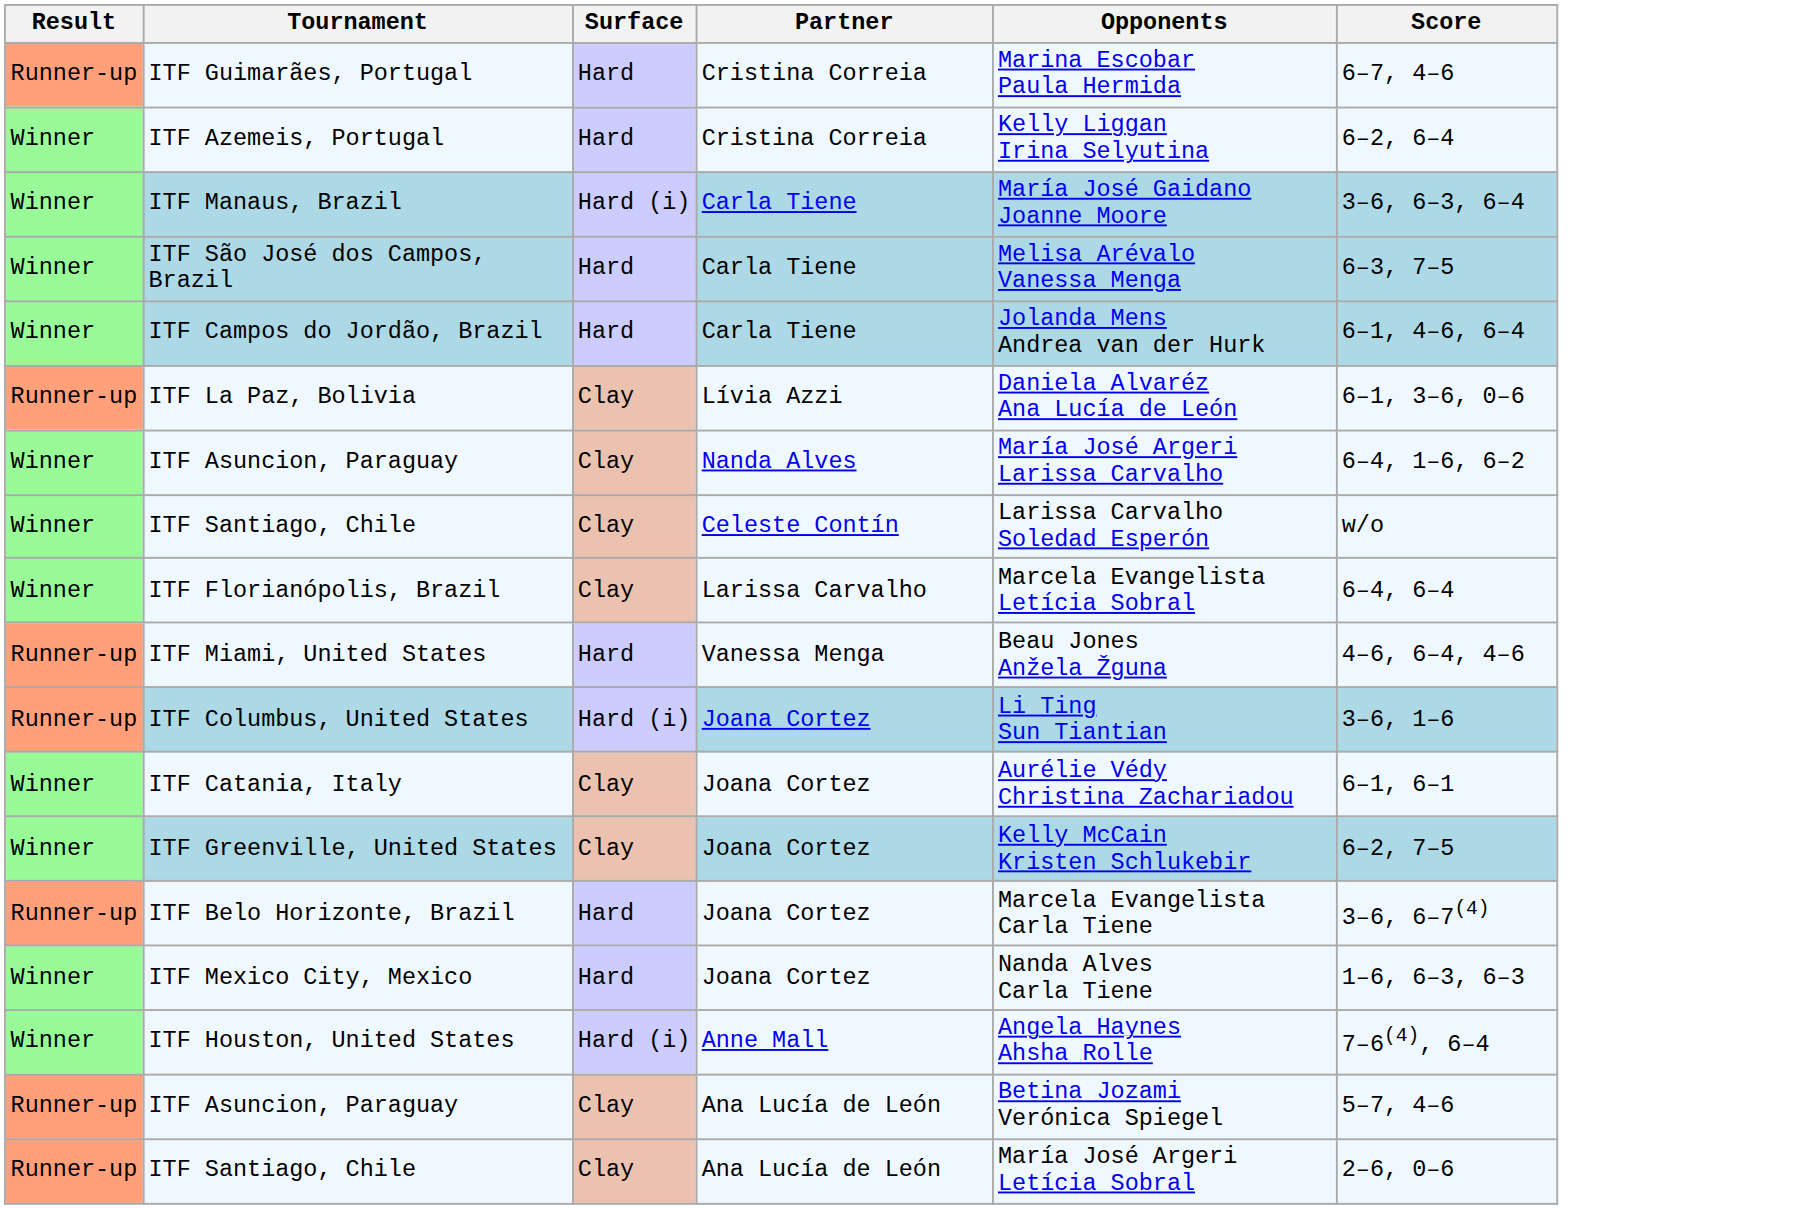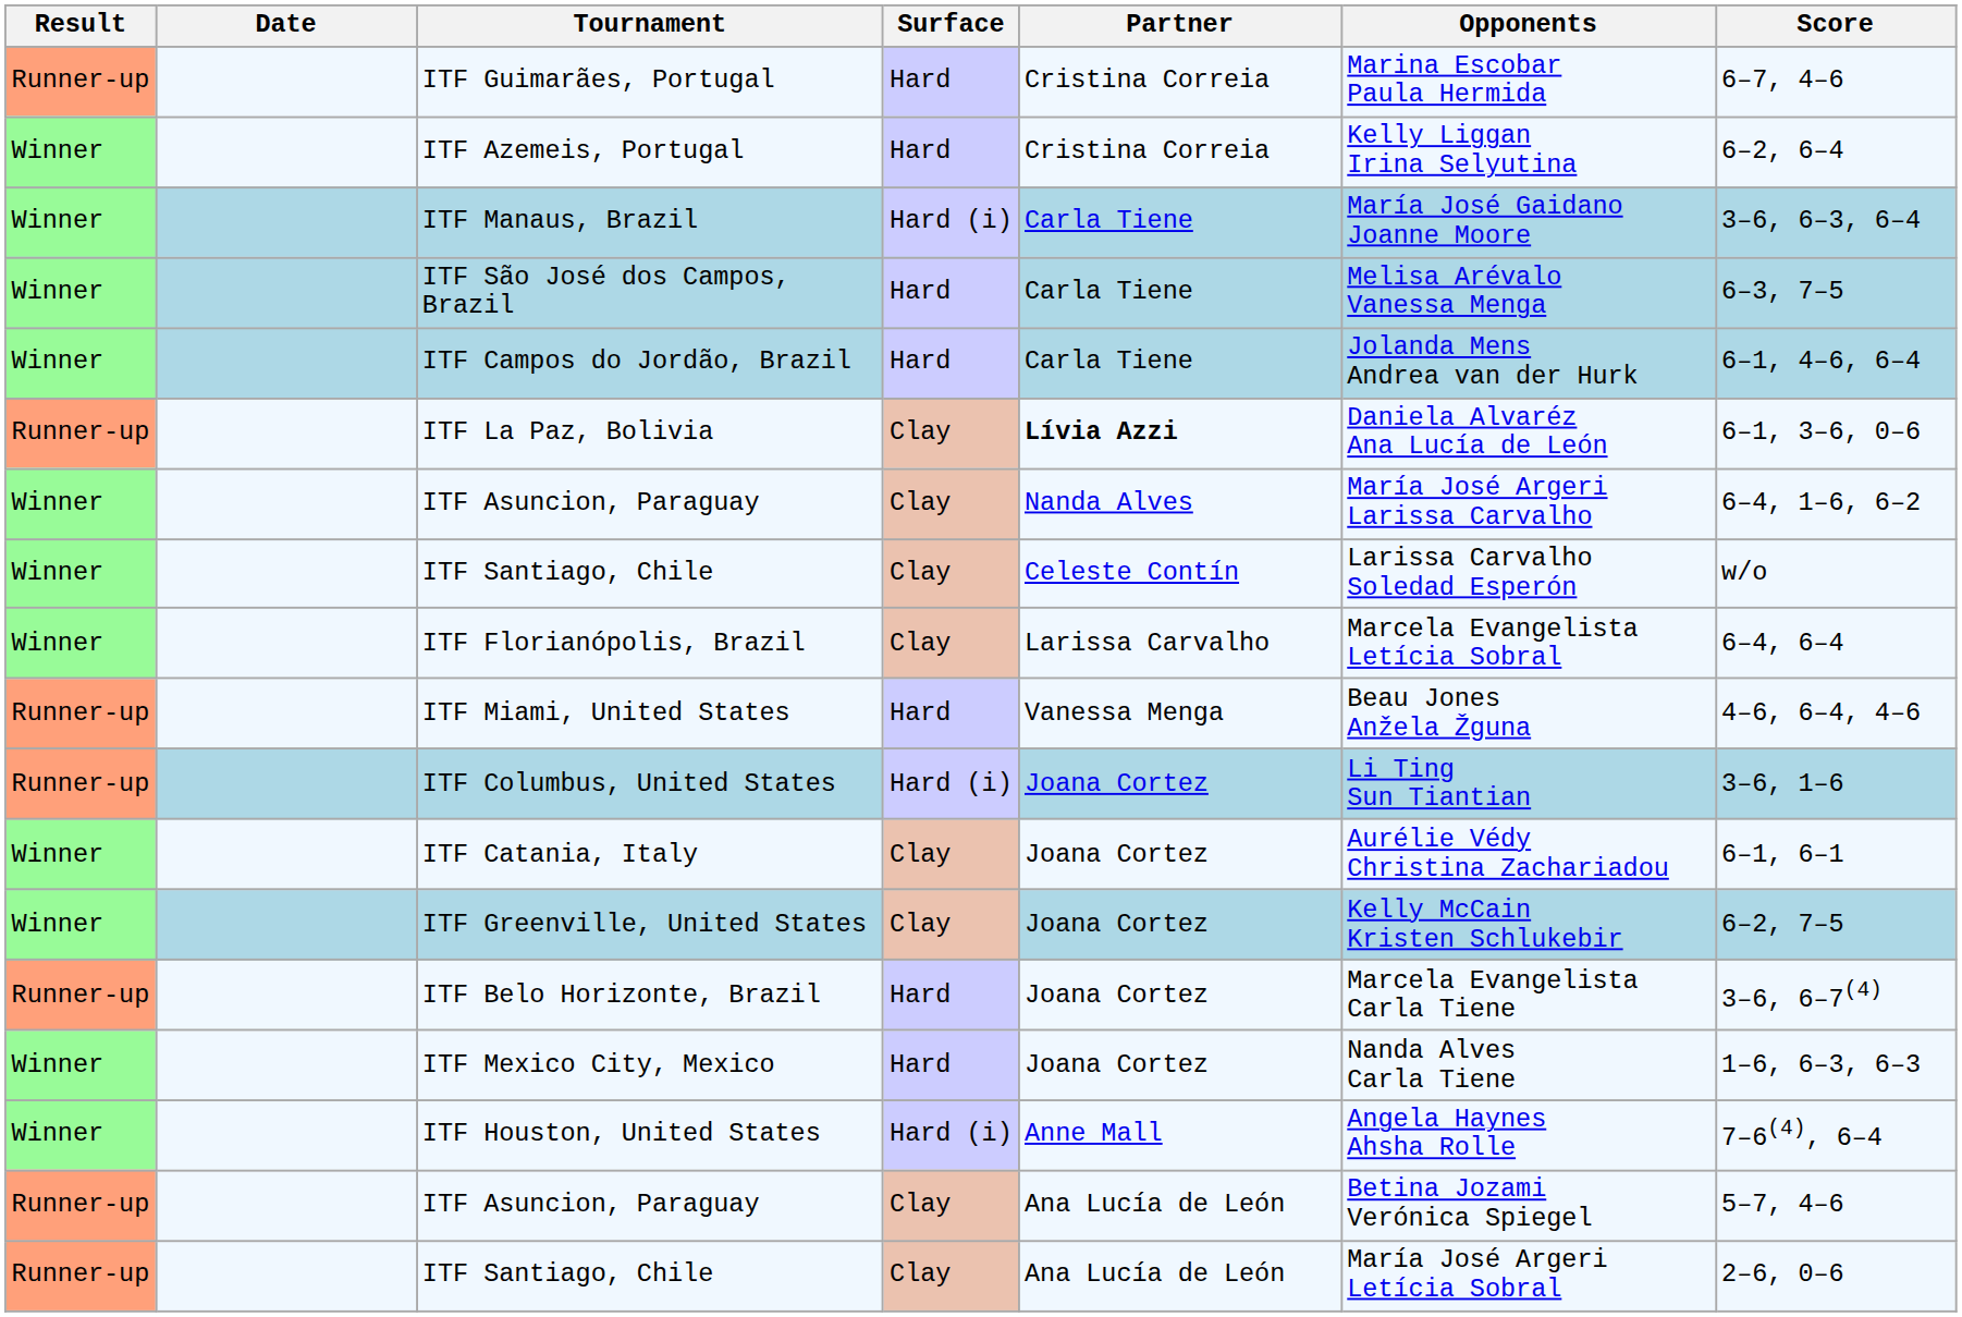 <table class="sortable wikitable" style="font-size:95%;">
 <tr>
 <th>Result</th>
+<th width=120>Date</th>
 <th width=220>Tournament</th>
 <th>Surface</th>
 <th width=150>Partner</th>
 <th width=175>Opponents</th>
 <th width=110>Score</th>
 </tr>
 <tr bgcolor=#f0f8ff>
 <td bgcolor=FFA07A>Runner-up</td>
+<td></td>
 <td>ITF Guimarães, Portugal</td>
 <td style="background:#ccf;">Hard</td>
 <td> Cristina Correia</td>
 <td> <a href='#'>Marina Escobar</a> <br>  <a href='#'>Paula Hermida</a></td>
 <td>6–7, 4–6</td>
 </tr>
 <tr bgcolor=#f0f8ff>
 <td bgcolor=98FB98>Winner</td>
+<td></td>
 <td>ITF Azemeis, Portugal</td>
 <td style="background:#ccf;">Hard</td>
 <td> Cristina Correia</td>
 <td> <a href='#'>Kelly Liggan</a> <br>  <a href='#'>Irina Selyutina</a></td>
 <td>6–2, 6–4</td>
 </tr>
 <tr bgcolor=lightblue>
 <td bgcolor=98FB98>Winner</td>
+<td></td>
 <td>ITF Manaus, Brazil</td>
 <td style="background:#ccf;">Hard (i)</td>
 <td> <a href='#'>Carla Tiene</a></td>
 <td> <a href='#'>María José Gaidano</a> <br>  <a href='#'>Joanne Moore</a></td>
 <td>3–6, 6–3, 6–4</td>
 </tr>
 <tr bgcolor=lightblue>
 <td bgcolor=98FB98>Winner</td>
+<td></td>
 <td>ITF São José dos Campos, Brazil</td>
 <td style="background:#ccf;">Hard</td>
 <td> Carla Tiene</td>
 <td> <a href='#'>Melisa Arévalo</a> <br>  <a href='#'>Vanessa Menga</a></td>
 <td>6–3, 7–5</td>
 </tr>
 <tr bgcolor=lightblue>
 <td bgcolor=98FB98>Winner</td>
+<td></td>
 <td>ITF Campos do Jordão, Brazil</td>
 <td style="background:#ccf;">Hard</td>
 <td> Carla Tiene</td>
 <td> <a href='#'>Jolanda Mens</a> <br>  Andrea van der Hurk</td>
 <td>6–1, 4–6, 6–4</td>
 </tr>
 <tr bgcolor=#f0f8ff>
 <td bgcolor=FFA07A>Runner-up</td>
+<td></td>
 <td>ITF La Paz, Bolivia</td>
 <td bgcolor=EBC2AF>Clay</td>
-<td> Lívia Azzi</td>
+<td><strong> Lívia Azzi</strong></td>
 <td> <a href='#'>Daniela Alvaréz</a> <br>  <a href='#'>Ana Lucía de León</a></td>
 <td>6–1, 3–6, 0–6</td>
 </tr>
 <tr bgcolor=#f0f8ff>
 <td bgcolor=98FB98>Winner</td>
+<td></td>
 <td>ITF Asuncion, Paraguay</td>
 <td bgcolor=EBC2AF>Clay</td>
 <td> <a href='#'>Nanda Alves</a></td>
 <td> <a href='#'>María José Argeri</a> <br>  <a href='#'>Larissa Carvalho</a></td>
 <td>6–4, 1–6, 6–2</td>
 </tr>
 <tr bgcolor=#f0f8ff>
 <td bgcolor=98FB98>Winner</td>
+<td></td>
 <td>ITF Santiago, Chile</td>
 <td bgcolor=EBC2AF>Clay</td>
 <td> <a href='#'>Celeste Contín</a></td>
 <td> Larissa Carvalho <br>  <a href='#'>Soledad Esperón</a></td>
 <td>w/o</td>
 </tr>
 <tr bgcolor=#f0f8ff>
 <td bgcolor=98FB98>Winner</td>
+<td></td>
 <td>ITF Florianópolis, Brazil</td>
 <td bgcolor=EBC2AF>Clay</td>
 <td> Larissa Carvalho</td>
 <td> Marcela Evangelista <br>  <a href='#'>Letícia Sobral</a></td>
 <td>6–4, 6–4</td>
 </tr>
 <tr bgcolor=#f0f8ff>
 <td bgcolor=FFA07A>Runner-up</td>
+<td></td>
 <td>ITF Miami, United States</td>
 <td style="background:#ccf;">Hard</td>
 <td> Vanessa Menga</td>
 <td> Beau Jones <br>  <a href='#'>Anžela Žguna</a></td>
 <td>4–6, 6–4, 4–6</td>
 </tr>
 <tr bgcolor=lightblue>
 <td bgcolor=FFA07A>Runner-up</td>
+<td></td>
 <td>ITF Columbus, United States</td>
 <td style="background:#ccf;">Hard (i)</td>
 <td> <a href='#'>Joana Cortez</a></td>
 <td> <a href='#'>Li Ting</a> <br>  <a href='#'>Sun Tiantian</a></td>
 <td>3–6, 1–6</td>
 </tr>
 <tr bgcolor=#f0f8ff>
 <td bgcolor=98FB98>Winner</td>
+<td></td>
 <td>ITF Catania, Italy</td>
 <td bgcolor=EBC2AF>Clay</td>
 <td> Joana Cortez</td>
 <td> <a href='#'>Aurélie Védy</a> <br>  <a href='#'>Christina Zachariadou</a></td>
 <td>6–1, 6–1</td>
 </tr>
 <tr bgcolor=lightblue>
 <td bgcolor=98FB98>Winner</td>
+<td></td>
 <td>ITF Greenville, United States</td>
 <td bgcolor=EBC2AF>Clay</td>
 <td> Joana Cortez</td>
 <td> <a href='#'>Kelly McCain</a> <br>  <a href='#'>Kristen Schlukebir</a></td>
 <td>6–2, 7–5</td>
 </tr>
 <tr bgcolor=#f0f8ff>
 <td bgcolor=FFA07A>Runner-up</td>
+<td></td>
 <td>ITF Belo Horizonte, Brazil</td>
 <td style="background:#ccf;">Hard</td>
 <td> Joana Cortez</td>
 <td> Marcela Evangelista <br>  Carla Tiene</td>
 <td>3–6, 6–7<sup>(4)</sup></td>
 </tr>
 <tr bgcolor=#f0f8ff>
 <td bgcolor=98FB98>Winner</td>
+<td></td>
 <td>ITF Mexico City, Mexico</td>
 <td style="background:#ccf;">Hard</td>
 <td> Joana Cortez</td>
 <td> Nanda Alves <br>  Carla Tiene</td>
 <td>1–6, 6–3, 6–3</td>
 </tr>
 <tr bgcolor=#f0f8ff>
 <td bgcolor=98FB98>Winner</td>
+<td></td>
 <td>ITF Houston, United States</td>
 <td style="background:#ccf;">Hard (i)</td>
 <td> <a href='#'>Anne Mall</a></td>
 <td> <a href='#'>Angela Haynes</a> <br>  <a href='#'>Ahsha Rolle</a></td>
 <td>7–6<sup>(4)</sup>, 6–4</td>
 </tr>
 <tr bgcolor=#f0f8ff>
 <td bgcolor=FFA07A>Runner-up</td>
+<td></td>
 <td>ITF Asuncion, Paraguay</td>
 <td bgcolor=EBC2AF>Clay</td>
 <td> Ana Lucía de León</td>
 <td> <a href='#'>Betina Jozami</a> <br>  Verónica Spiegel</td>
 <td>5–7, 4–6</td>
 </tr>
 <tr bgcolor=#f0f8ff>
 <td bgcolor=FFA07A>Runner-up</td>
+<td></td>
 <td>ITF Santiago, Chile</td>
 <td bgcolor=EBC2AF>Clay</td>
 <td> Ana Lucía de León</td>
 <td> María José Argeri <br>  <a href='#'>Letícia Sobral</a></td>
 <td>2–6, 0–6</td>
 </tr>
 </table>
